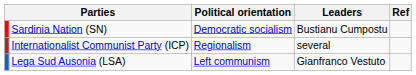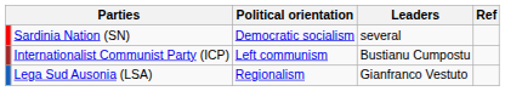 <table class="wikitable">
 <tr>
 <th colspan=2>Parties</th>
 <th>Political orientation</th>
 <th>Leaders</th>
 <th>Ref</th>
 </tr>
 <tr>
 <td style="background-color: red"></td>
 <td><a href='#'>Sardinia Nation</a> (SN)</td>
 <td><a href='#'>Democratic socialism</a></td>
-<td>Bustianu Cumpostu</td>
+<td>several</td>
 <td></td>
 </tr>
 <tr>
 <td style="background-color: brown"></td>
 <td><a href='#'>Internationalist Communist Party</a> (ICP)</td>
-<td><a href='#'>Regionalism</a></td>
-<td>several</td>
+<td><a href='#'>Left communism</a></td>
+<td>Bustianu Cumpostu</td>
 <td></td>
 </tr>
 <tr>
 <td style="background: #1560BD"></td>
 <td><a href='#'>Lega Sud Ausonia</a> (LSA)</td>
-<td><a href='#'>Left communism</a></td>
+<td><a href='#'>Regionalism</a></td>
 <td>Gianfranco Vestuto</td>
 <td></td>
 </tr>
 </table>
